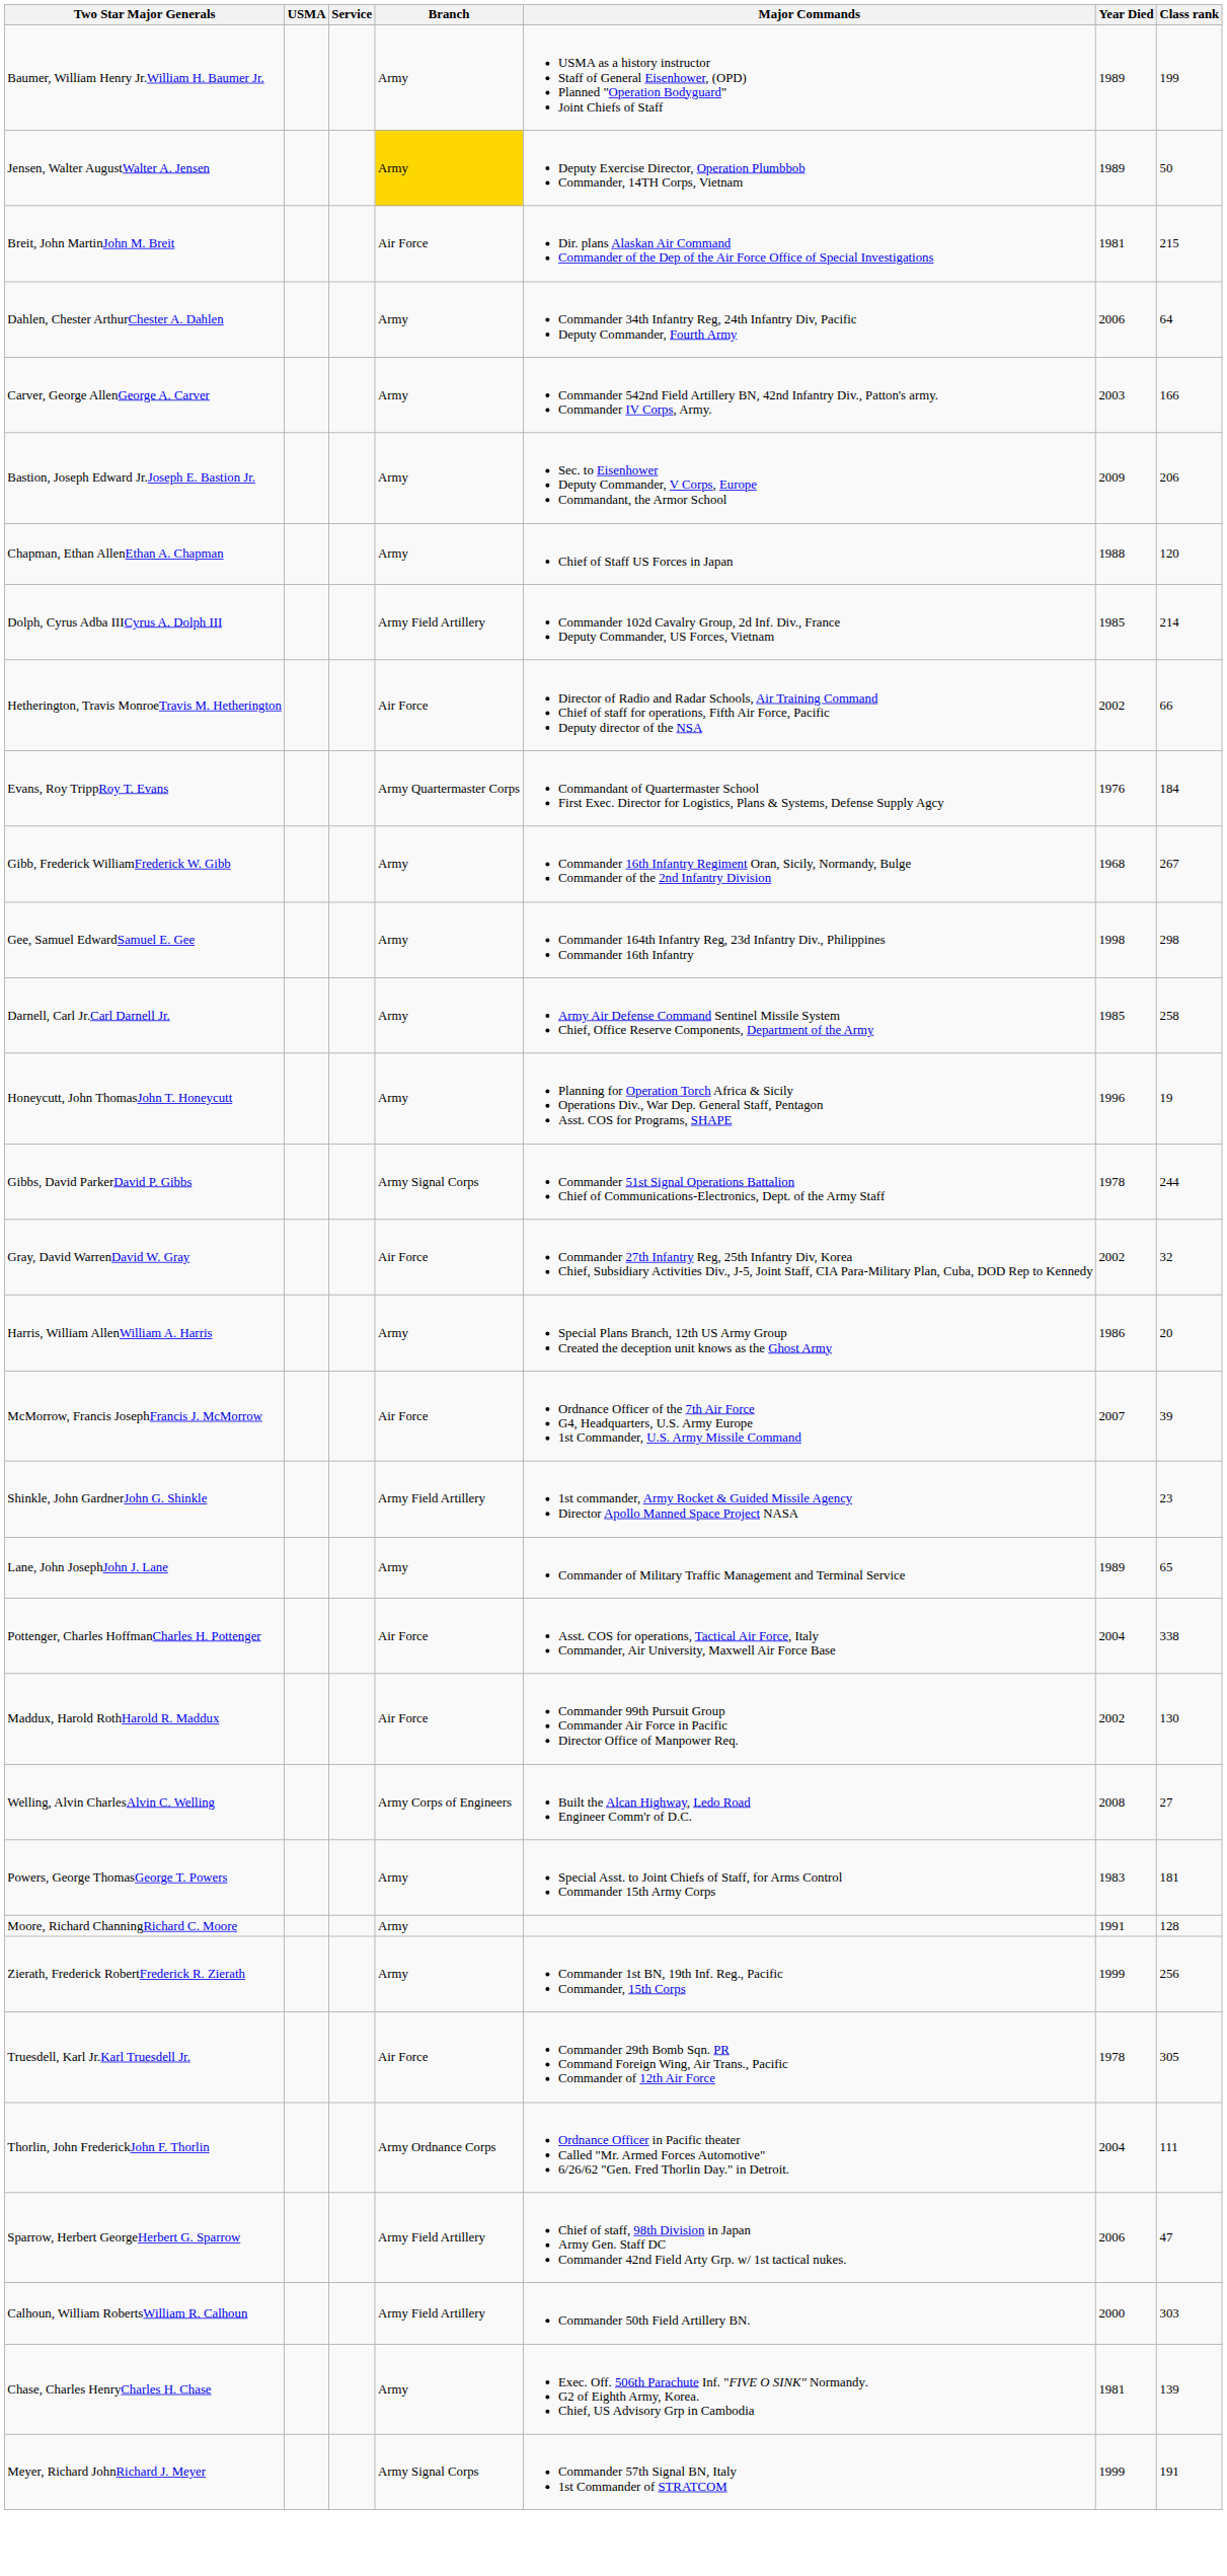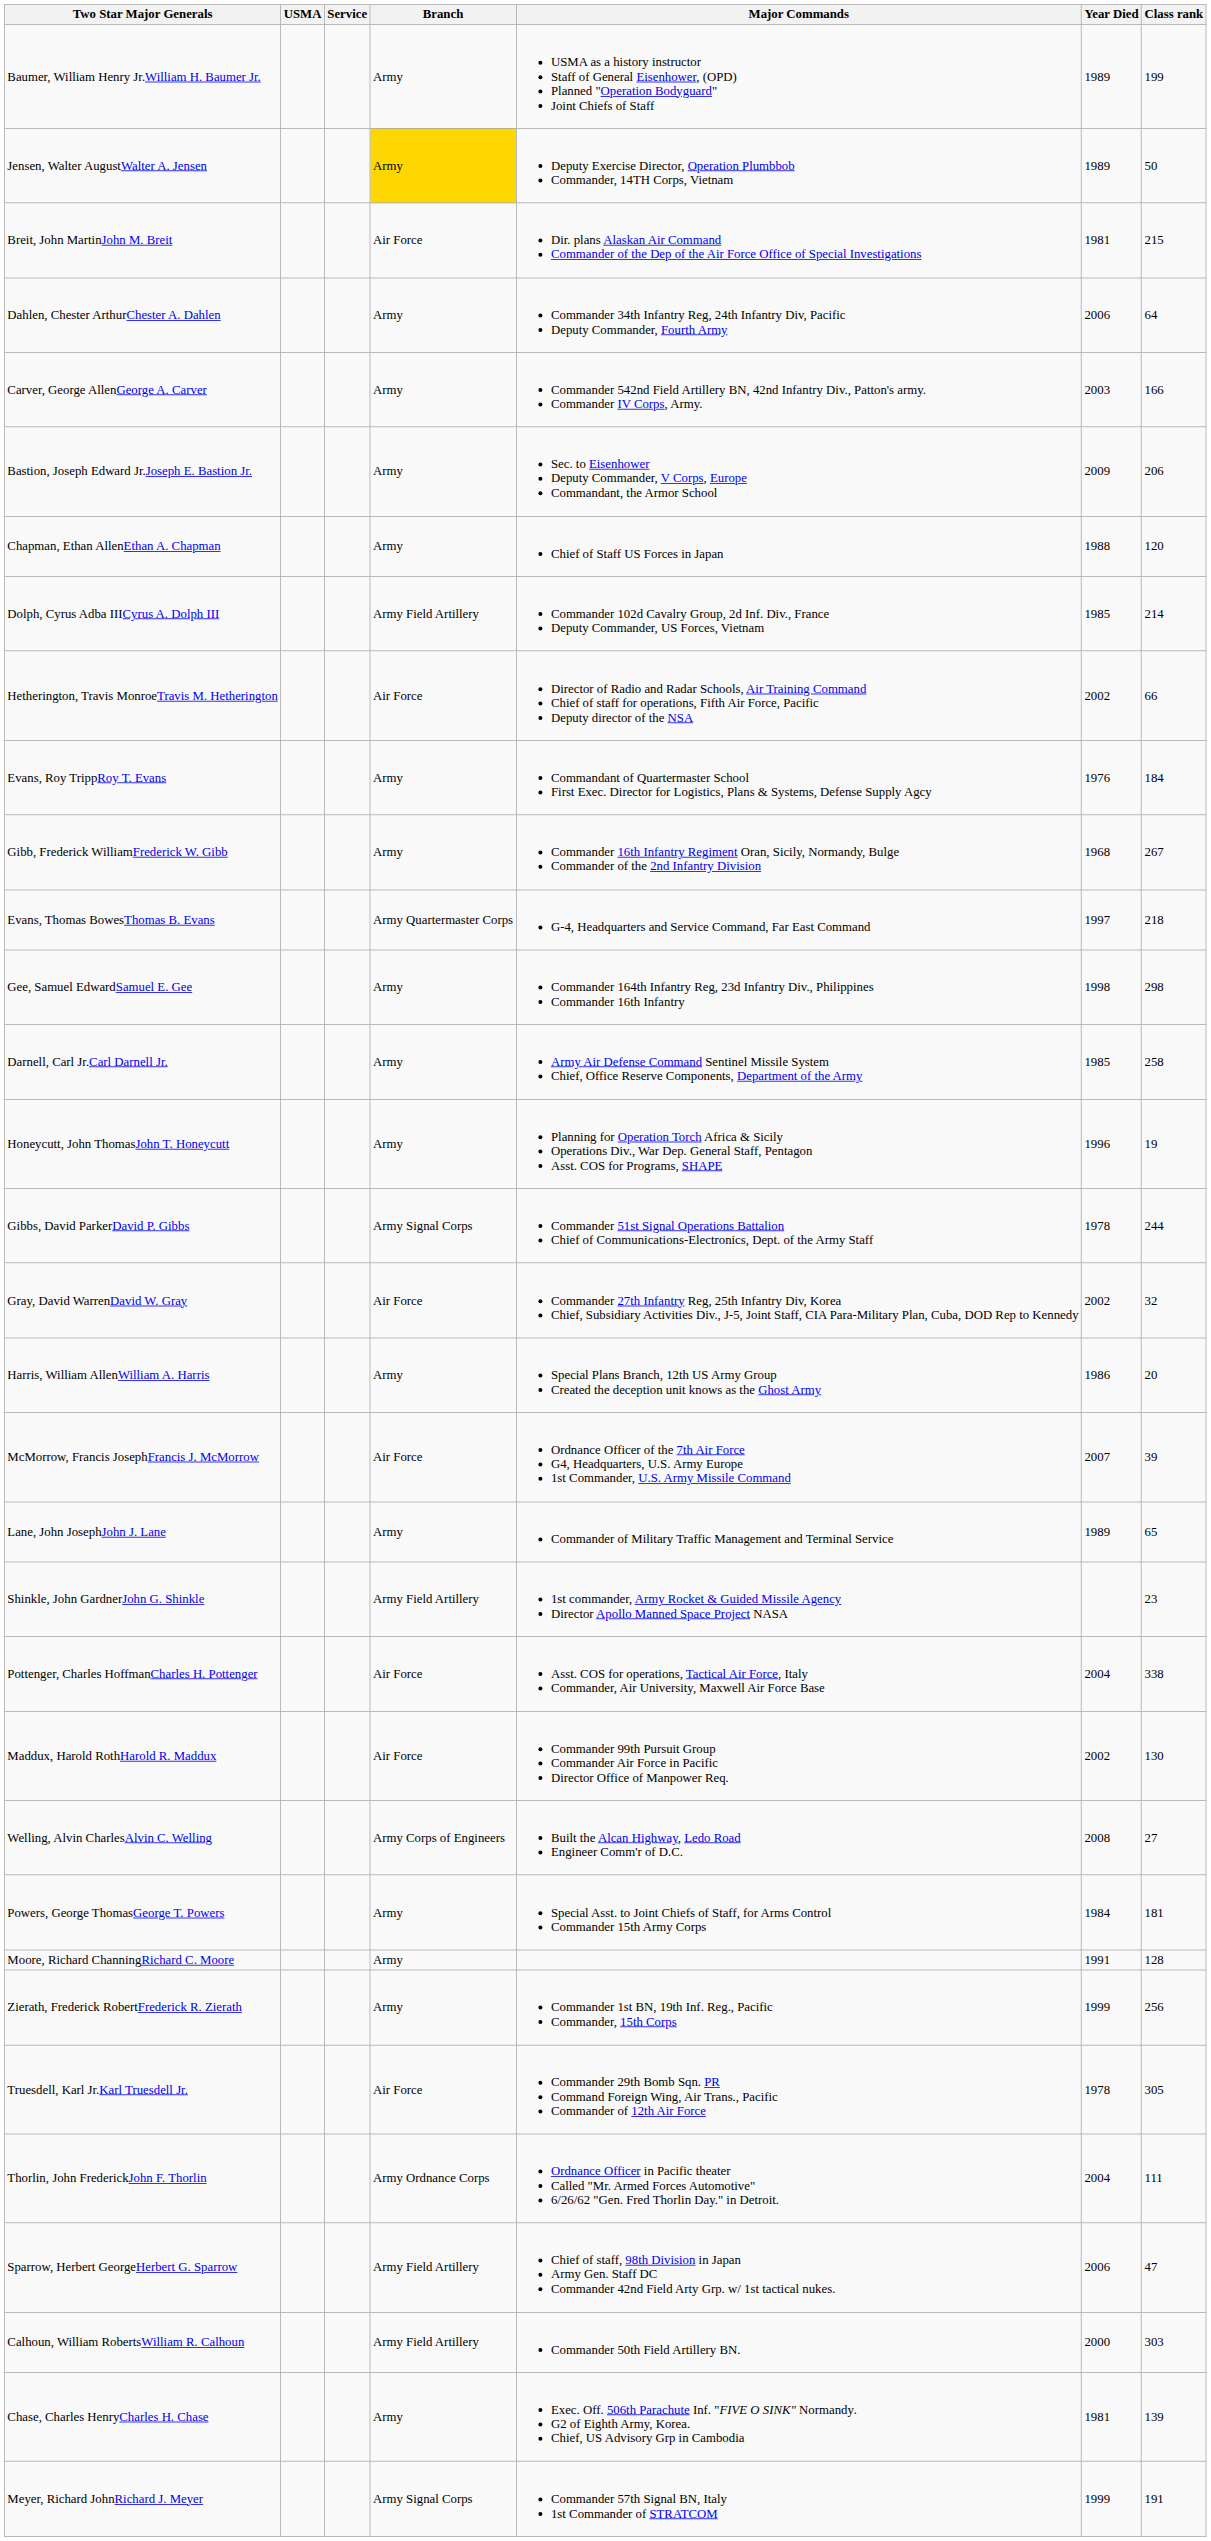 <table class="wikitable sortable">
 <tr>
 <th>Two Star Major Generals</th>
 <th>USMA</th>
 <th>Service</th>
 <th>Branch</th>
 <th>Major Commands</th>
 <th>Year Died</th>
 <th>Class rank</th>
 </tr>
 <tr>
 <td><span>Baumer, William Henry Jr.</span><a href='#'>William H. Baumer Jr.</a></td>
 <td></td>
 <td></td>
 <td>Army</td>
 <td><br><ul><li>USMA as a history instructor</li><li>Staff of General <a href='#'>Eisenhower</a>, (OPD)</li><li>Planned "<a href='#'>Operation Bodyguard</a>"</li><li>Joint Chiefs of Staff</li></ul></td>
 <td>1989</td>
 <td>199</td>
 </tr>
 <tr>
 <td><span>Jensen, Walter August</span><a href='#'>Walter A. Jensen</a></td>
 <td></td>
 <td></td>
 <td style="background: gold;">Army</td>
 <td><br><ul><li>Deputy Exercise Director, <a href='#'>Operation Plumbbob</a></li><li>Commander, 14TH Corps, Vietnam</li></ul></td>
 <td>1989</td>
 <td>50</td>
 </tr>
 <tr>
 <td><span>Breit, John Martin</span><a href='#'>John M. Breit</a></td>
 <td></td>
 <td></td>
 <td>Air Force</td>
 <td><br><ul><li>Dir. plans <a href='#'>Alaskan Air Command</a></li><li><a href='#'>Commander of the Dep of the Air Force Office of Special Investigations</a></li></ul></td>
 <td>1981</td>
 <td>215</td>
 </tr>
 <tr>
 <td><span>Dahlen, Chester Arthur</span><a href='#'>Chester A. Dahlen</a></td>
 <td></td>
 <td></td>
 <td>Army</td>
 <td><br><ul><li>Commander 34th Infantry Reg, 24th Infantry Div, Pacific</li><li>Deputy Commander, <a href='#'>Fourth Army</a></li></ul></td>
 <td>2006</td>
 <td>64</td>
 </tr>
 <tr>
 <td><span>Carver, George Allen</span><a href='#'>George A. Carver</a></td>
 <td></td>
 <td></td>
 <td>Army</td>
 <td><br><ul><li>Commander 542nd Field Artillery BN, 42nd Infantry Div., Patton's army.</li><li>Commander <a href='#'>IV Corps</a>, Army.</li></ul></td>
 <td>2003</td>
 <td>166</td>
 </tr>
 <tr>
 <td><span>Bastion, Joseph Edward Jr.</span><a href='#'>Joseph E. Bastion Jr.</a></td>
 <td></td>
 <td></td>
 <td>Army</td>
 <td><br><ul><li>Sec. to <a href='#'>Eisenhower</a></li><li>Deputy Commander, <a href='#'>V Corps</a>, <a href='#'>Europe</a></li><li>Commandant, the Armor School</li></ul></td>
 <td>2009</td>
 <td>206</td>
 </tr>
 <tr>
 <td><span>Chapman, Ethan Allen</span><a href='#'>Ethan A. Chapman</a></td>
 <td></td>
 <td></td>
 <td>Army</td>
 <td><br><ul><li>Chief of Staff US Forces in Japan</li></ul></td>
 <td>1988</td>
 <td>120</td>
 </tr>
 <tr>
 <td><span>Dolph, Cyrus Adba III</span><a href='#'>Cyrus A. Dolph III</a></td>
 <td></td>
 <td></td>
 <td>Army Field Artillery</td>
 <td><br><ul><li>Commander 102d Cavalry Group, 2d Inf. Div., France</li><li>Deputy Commander, US Forces, Vietnam</li></ul></td>
 <td>1985</td>
 <td>214</td>
 </tr>
 <tr>
 <td><span>Hetherington, Travis Monroe</span><a href='#'>Travis M. Hetherington</a></td>
 <td></td>
 <td></td>
 <td>Air Force</td>
 <td><br><ul><li>Director of Radio and Radar Schools, <a href='#'>Air Training Command</a></li><li>Chief of staff for operations, Fifth Air Force, Pacific</li><li>Deputy director of the <a href='#'>NSA</a></li></ul></td>
 <td>2002</td>
 <td>66</td>
 </tr>
 <tr>
 <td><span>Evans, Roy Tripp</span><a href='#'>Roy T. Evans</a></td>
 <td></td>
 <td></td>
-<td>Army Quartermaster Corps</td>
+<td>Army</td>
 <td><br><ul><li>Commandant of Quartermaster School</li><li>First Exec. Director for Logistics, Plans & Systems, Defense Supply Agcy</li></ul></td>
 <td>1976</td>
 <td>184</td>
 </tr>
 <tr>
 <td><span>Gibb, Frederick William</span><a href='#'>Frederick W. Gibb</a></td>
 <td></td>
 <td></td>
 <td>Army</td>
 <td><br><ul><li>Commander <a href='#'>16th Infantry Regiment</a> Oran, Sicily, Normandy, Bulge</li><li>Commander of the <a href='#'>2nd Infantry Division</a></li></ul></td>
 <td>1968</td>
 <td>267</td>
+</tr>
+<tr>
+<td><span>Evans, Thomas Bowes</span><a href='#'>Thomas B. Evans</a></td>
+<td></td>
+<td></td>
+<td>Army Quartermaster Corps</td>
+<td><br><ul><li>G-4, Headquarters and Service Command, Far East Command</li></ul></td>
+<td>1997</td>
+<td>218</td>
 </tr>
 <tr>
 <td><span>Gee, Samuel Edward</span><a href='#'>Samuel E. Gee</a></td>
 <td></td>
 <td></td>
 <td>Army</td>
 <td><br><ul><li>Commander 164th Infantry Reg, 23d Infantry Div., Philippines</li><li>Commander 16th Infantry</li></ul></td>
 <td>1998</td>
 <td>298</td>
 </tr>
 <tr>
 <td><span>Darnell, Carl Jr.</span><a href='#'>Carl Darnell Jr.</a></td>
 <td></td>
 <td></td>
 <td>Army</td>
 <td><br><ul><li><a href='#'>Army Air Defense Command</a> Sentinel Missile System</li><li>Chief, Office Reserve Components, <a href='#'>Department of the Army</a></li></ul></td>
 <td>1985</td>
 <td>258</td>
 </tr>
 <tr>
 <td><span>Honeycutt, John Thomas</span><a href='#'>John T. Honeycutt</a></td>
 <td></td>
 <td></td>
 <td>Army</td>
 <td><br><ul><li>Planning for <a href='#'>Operation Torch</a> Africa & Sicily</li><li>Operations Div., War Dep. General Staff, Pentagon</li><li>Asst. COS for Programs, <a href='#'>SHAPE</a></li></ul></td>
 <td>1996</td>
 <td>19</td>
 </tr>
 <tr>
 <td><span>Gibbs, David Parker</span><a href='#'>David P. Gibbs</a></td>
 <td></td>
 <td></td>
 <td>Army Signal Corps</td>
 <td><br><ul><li>Commander <a href='#'>51st Signal Operations Battalion</a></li><li>Chief of Communications-Electronics, Dept. of the Army Staff</li></ul></td>
 <td>1978</td>
 <td>244</td>
 </tr>
 <tr>
 <td><span>Gray, David Warren</span><a href='#'>David W. Gray</a></td>
 <td></td>
 <td></td>
 <td>Air Force</td>
 <td><br><ul><li>Commander <a href='#'>27th Infantry</a> Reg, 25th Infantry Div, Korea</li><li>Chief, Subsidiary Activities Div., J-5, Joint Staff, CIA Para-Military Plan, Cuba, DOD Rep to Kennedy</li></ul></td>
 <td>2002</td>
 <td>32</td>
 </tr>
 <tr>
 <td><span>Harris, William Allen</span><a href='#'>William A. Harris</a></td>
 <td></td>
 <td></td>
 <td>Army</td>
 <td><br><ul><li>Special Plans Branch, 12th US Army Group</li><li>Created the deception unit knows as the <a href='#'>Ghost Army</a></li></ul></td>
 <td>1986</td>
 <td>20</td>
 </tr>
 <tr>
 <td><span>McMorrow, Francis Joseph</span><a href='#'>Francis J. McMorrow</a></td>
 <td></td>
 <td></td>
 <td>Air Force</td>
 <td><br><ul><li>Ordnance Officer of the <a href='#'>7th Air Force</a></li><li>G4, Headquarters, U.S. Army Europe</li><li>1st Commander, <a href='#'>U.S. Army Missile Command</a></li></ul></td>
 <td>2007</td>
 <td>39</td>
 </tr>
 <tr>
+<td><span>Lane, John Joseph</span><a href='#'>John J. Lane</a></td>
+<td></td>
+<td></td>
+<td>Army</td>
+<td><br><ul><li>Commander of Military Traffic Management and Terminal Service</li></ul></td>
+<td>1989</td>
+<td>65</td>
+</tr>
+<tr>
 <td><span>Shinkle, John Gardner</span><a href='#'>John G. Shinkle</a></td>
 <td></td>
 <td></td>
 <td>Army Field Artillery</td>
 <td><br><ul><li>1st commander, <a href='#'>Army Rocket & Guided Missile Agency</a></li><li>Director <a href='#'>Apollo Manned Space Project</a> NASA</li></ul></td>
 <td></td>
 <td>23</td>
-</tr>
-<tr>
-<td><span>Lane, John Joseph</span><a href='#'>John J. Lane</a></td>
-<td></td>
-<td></td>
-<td>Army</td>
-<td><br><ul><li>Commander of Military Traffic Management and Terminal Service</li></ul></td>
-<td>1989</td>
-<td>65</td>
 </tr>
 <tr>
 <td><span>Pottenger, Charles Hoffman</span><a href='#'>Charles H. Pottenger</a></td>
 <td></td>
 <td></td>
 <td>Air Force</td>
 <td><br><ul><li>Asst. COS for operations, <a href='#'>Tactical Air Force</a>, Italy</li><li>Commander, Air University, Maxwell Air Force Base</li></ul></td>
 <td>2004</td>
 <td>338</td>
 </tr>
 <tr>
 <td><span>Maddux, Harold Roth</span><a href='#'>Harold R. Maddux</a></td>
 <td></td>
 <td></td>
 <td>Air Force</td>
 <td><br><ul><li>Commander 99th Pursuit Group</li><li>Commander Air Force in Pacific</li><li>Director Office of Manpower Req.</li></ul></td>
 <td>2002</td>
 <td>130</td>
 </tr>
 <tr>
 <td><span>Welling, Alvin Charles</span><a href='#'>Alvin C. Welling</a></td>
 <td></td>
 <td></td>
 <td>Army Corps of Engineers</td>
 <td><br><ul><li>Built the <a href='#'>Alcan Highway</a>, <a href='#'>Ledo Road</a></li><li>Engineer Comm'r of D.C.</li></ul></td>
 <td>2008</td>
 <td>27</td>
 </tr>
 <tr>
 <td><span>Powers, George Thomas</span><a href='#'>George T. Powers</a></td>
 <td></td>
 <td></td>
 <td>Army</td>
 <td><br><ul><li>Special Asst. to Joint Chiefs of Staff, for Arms Control</li><li>Commander 15th Army Corps</li></ul></td>
-<td>1983</td>
+<td>1984</td>
 <td>181</td>
 </tr>
 <tr>
 <td><span>Moore, Richard Channing</span><a href='#'>Richard C. Moore</a></td>
 <td></td>
 <td></td>
 <td>Army</td>
 <td></td>
 <td>1991</td>
 <td>128</td>
 </tr>
 <tr>
 <td><span>Zierath, Frederick Robert</span><a href='#'>Frederick R. Zierath</a></td>
 <td></td>
 <td></td>
 <td>Army</td>
 <td><br><ul><li>Commander 1st BN, 19th Inf. Reg., Pacific</li><li>Commander, <a href='#'>15th Corps</a></li></ul></td>
 <td>1999</td>
 <td>256</td>
 </tr>
 <tr>
 <td><span>Truesdell, Karl Jr.</span><a href='#'>Karl Truesdell Jr.</a></td>
 <td></td>
 <td></td>
 <td>Air Force</td>
 <td><br><ul><li>Commander 29th Bomb Sqn. <a href='#'>PR</a></li><li>Command Foreign Wing, Air Trans., Pacific</li><li>Commander of <a href='#'>12th Air Force</a></li></ul></td>
 <td>1978</td>
 <td>305</td>
 </tr>
 <tr>
 <td><span>Thorlin, John Frederick</span><a href='#'>John F. Thorlin</a></td>
 <td></td>
 <td></td>
 <td>Army Ordnance Corps</td>
 <td><br><ul><li><a href='#'>Ordnance Officer</a> in Pacific theater</li><li>Called "Mr. Armed Forces Automotive"</li><li>6/26/62 "Gen. Fred Thorlin Day." in Detroit.</li></ul></td>
 <td>2004</td>
 <td>111</td>
 </tr>
 <tr>
 <td><span>Sparrow, Herbert George</span><a href='#'>Herbert G. Sparrow</a></td>
 <td></td>
 <td></td>
 <td>Army Field Artillery</td>
 <td><br><ul><li>Chief of staff, <a href='#'>98th Division</a> in Japan</li><li>Army Gen. Staff DC</li><li>Commander 42nd Field Arty Grp. w/ 1st tactical nukes.</li></ul></td>
 <td>2006</td>
 <td>47</td>
 </tr>
 <tr>
 <td><span>Calhoun, William Roberts</span><a href='#'>William R. Calhoun</a></td>
 <td></td>
 <td></td>
 <td>Army Field Artillery</td>
 <td><br><ul><li>Commander 50th Field Artillery BN.</li></ul></td>
 <td>2000</td>
 <td>303</td>
 </tr>
 <tr>
 <td><span>Chase, Charles Henry</span><a href='#'>Charles H. Chase</a></td>
 <td></td>
 <td></td>
 <td>Army</td>
 <td><br><ul><li>Exec. Off. <a href='#'>506th Parachute</a> Inf. "<em>FIVE O SINK"</em> Normandy<em>.</em></li><li>G2 of Eighth Army, Korea.</li><li>Chief, US Advisory Grp in Cambodia</li></ul></td>
 <td>1981</td>
 <td>139</td>
 </tr>
 <tr>
 <td><span>Meyer, Richard John</span><a href='#'>Richard J. Meyer</a></td>
 <td></td>
 <td></td>
 <td>Army Signal Corps</td>
 <td><br><ul><li>Commander 57th Signal BN, Italy</li><li>1st Commander of <a href='#'>STRATCOM</a></li></ul></td>
 <td>1999</td>
 <td>191</td>
 </tr>
 </table>
